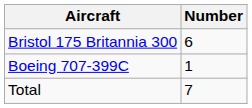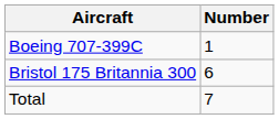 <table class="wikitable">
 <tr>
 <th>Aircraft</th>
 <th>Number</th>
 </tr>
 <tr>
+<td><a href='#'>Boeing 707-399C</a></td>
+<td>1</td>
+</tr>
+<tr>
 <td><a href='#'>Bristol 175 Britannia 300</a></td>
 <td>6</td>
-</tr>
-<tr>
-<td><a href='#'>Boeing 707-399C</a></td>
-<td>1</td>
 </tr>
 <tr>
 <td>Total</td>
 <td>7</td>
 </tr>
 </table>
